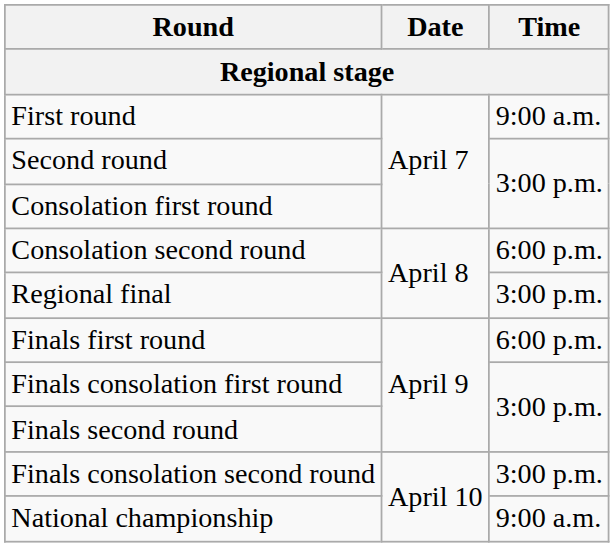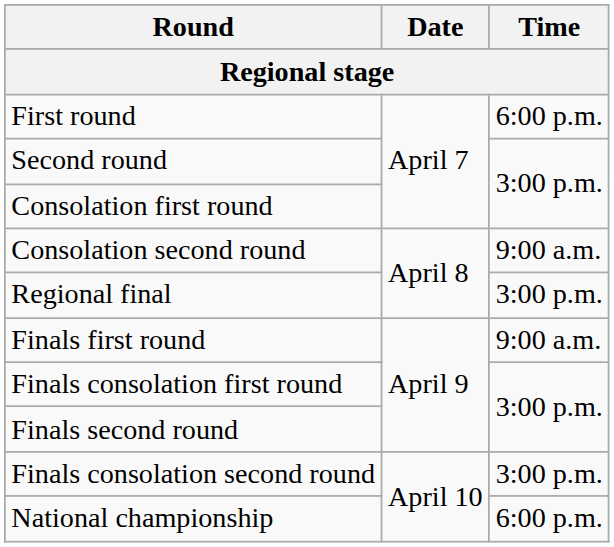 <table class="wikitable">
 <tr>
 <th>Round</th>
 <th>Date</th>
 <th>Time</th>
 </tr>
 <tr>
 <th colspan=3>Regional stage</th>
 </tr>
 <tr>
 <td>First round</td>
 <td rowspan=3>April 7</td>
-<td>9:00 a.m.</td>
+<td>6:00 p.m.</td>
 </tr>
 <tr>
 <td>Second round</td>
 <td rowspan=2>3:00 p.m.</td>
 </tr>
 <tr>
 <td>Consolation first round</td>
 </tr>
 <tr>
 <td>Consolation second round</td>
 <td rowspan=2>April 8</td>
-<td>6:00 p.m.</td>
+<td>9:00 a.m.</td>
 </tr>
 <tr>
 <td>Regional final</td>
 <td>3:00 p.m.</td>
 </tr>
 <tr>
 <td>Finals first round</td>
 <td rowspan=3>April 9</td>
-<td>6:00 p.m.</td>
+<td>9:00 a.m.</td>
 </tr>
 <tr>
 <td>Finals consolation first round</td>
 <td rowspan=2>3:00 p.m.</td>
 </tr>
 <tr>
 <td>Finals second round</td>
 </tr>
 <tr>
 <td>Finals consolation second round</td>
 <td rowspan=2>April 10</td>
 <td>3:00 p.m.</td>
 </tr>
 <tr>
 <td>National championship<br></td>
-<td>9:00 a.m.</td>
+<td>6:00 p.m.</td>
 </tr>
 </table>
